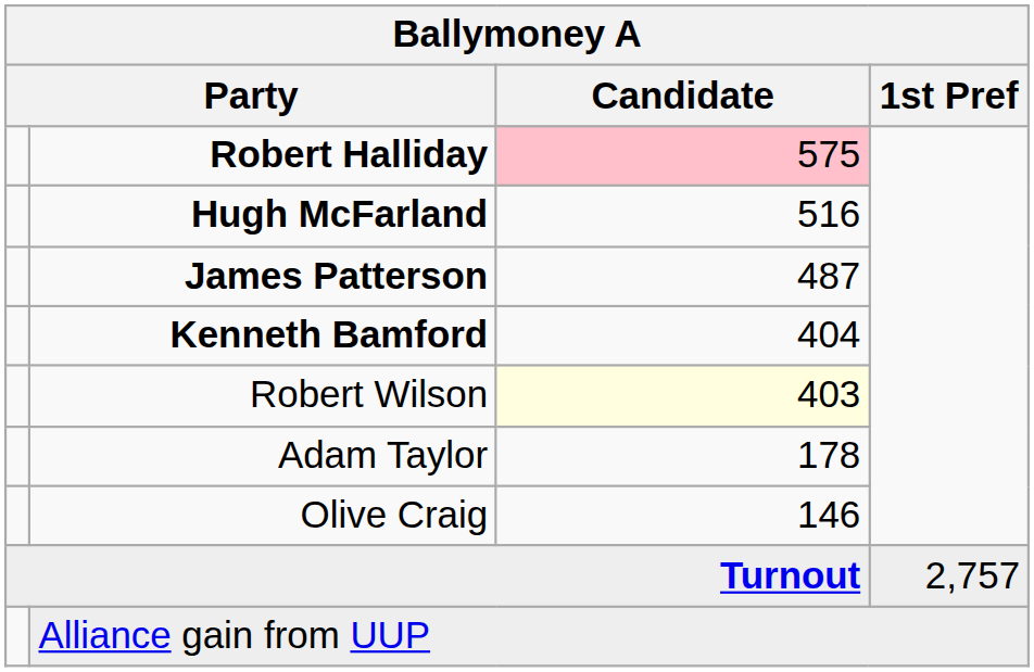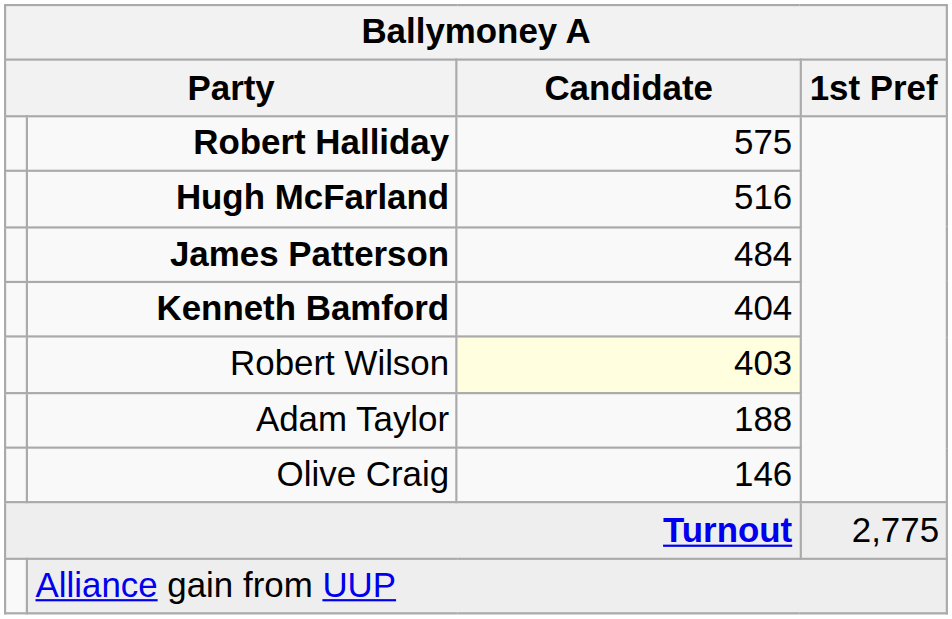 <table class="wikitable">
 <tr>
 <th colspan="4" align="center">Ballymoney A</th>
 </tr>
 <tr>
 <th colspan="2" align="center" width=200>Party</th>
 <th width=150>Candidate</th>
 <th width=60>1st Pref</th>
 </tr>
 <tr>
 <td></td>
 <td align="right"><strong>Robert Halliday</strong></td>
-<td align="right" style="background: pink;">575</td>
+<td align="right">575</td>
 </tr>
 <tr>
 <td></td>
 <td align="right"><strong>Hugh McFarland</strong></td>
 <td align="right">516</td>
 </tr>
 <tr>
 <td></td>
 <td align="right"><strong>James Patterson</strong></td>
-<td align="right">487</td>
+<td align="right">484</td>
 </tr>
 <tr>
 <td></td>
 <td align="right"><strong>Kenneth Bamford</strong></td>
 <td align="right">404</td>
 </tr>
 <tr>
 <td></td>
 <td align="right">Robert Wilson</td>
 <td align="right" style="background: lightyellow;">403</td>
 </tr>
 <tr>
 <td></td>
 <td align="right">Adam Taylor</td>
-<td align="right">178</td>
+<td align="right">188</td>
 </tr>
 <tr>
 <td></td>
 <td align="right">Olive Craig</td>
 <td align="right">146</td>
 </tr>
 <tr bgcolor="EEEEEE">
 <td colspan=3 align="right"><strong><a href='#'>Turnout</a></strong></td>
-<td align="right">2,757</td>
+<td align="right">2,775</td>
 </tr>
 <tr>
 <td bgcolor=></td>
 <td colspan=3 bgcolor="EEEEEE"><a href='#'>Alliance</a> gain from <a href='#'>UUP</a></td>
 </tr>
 </table>
